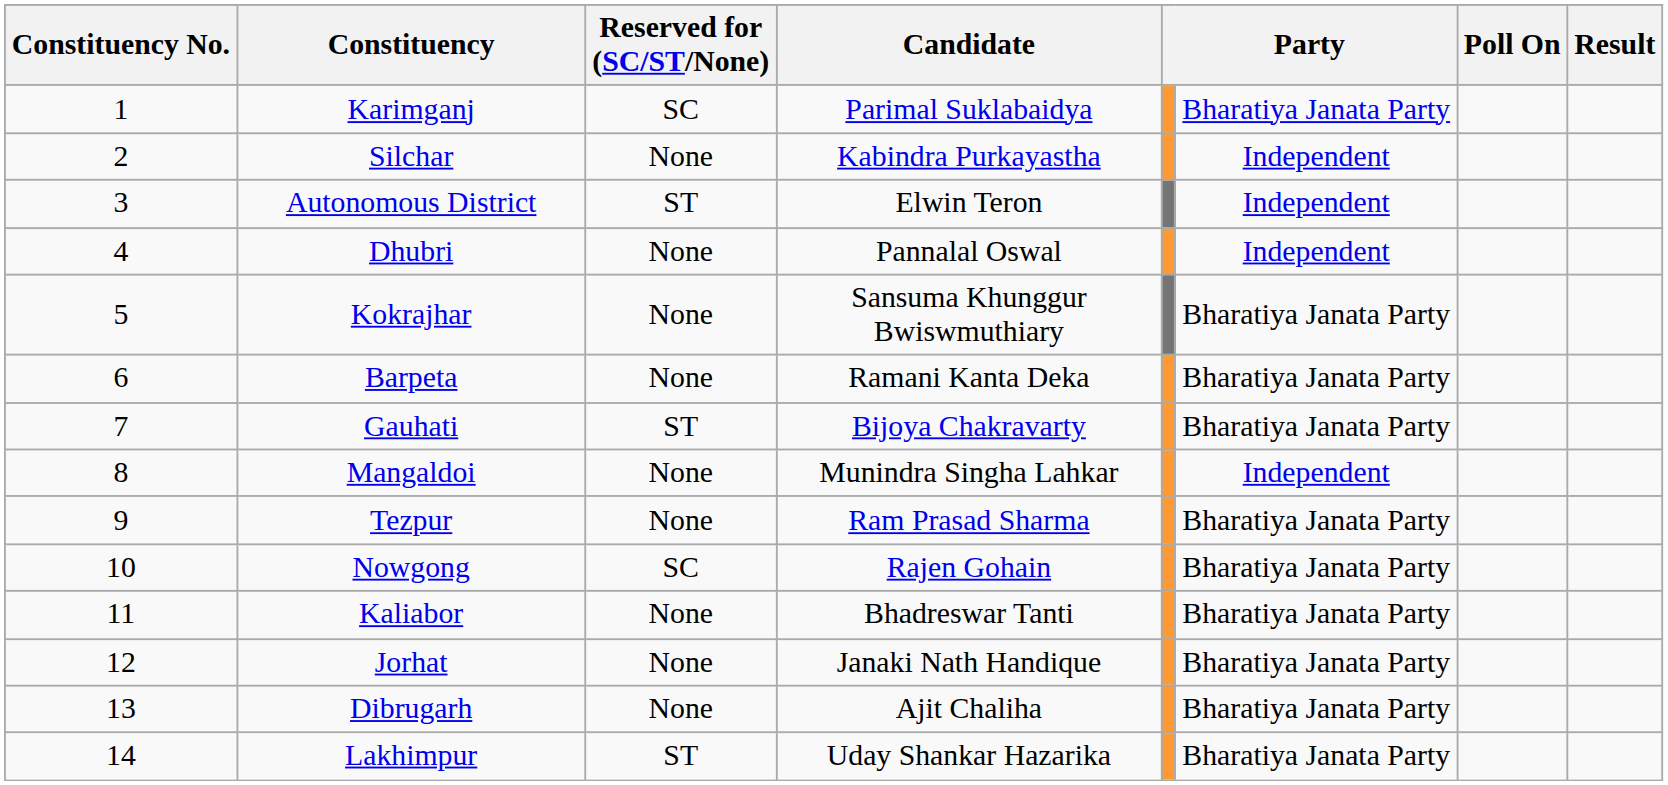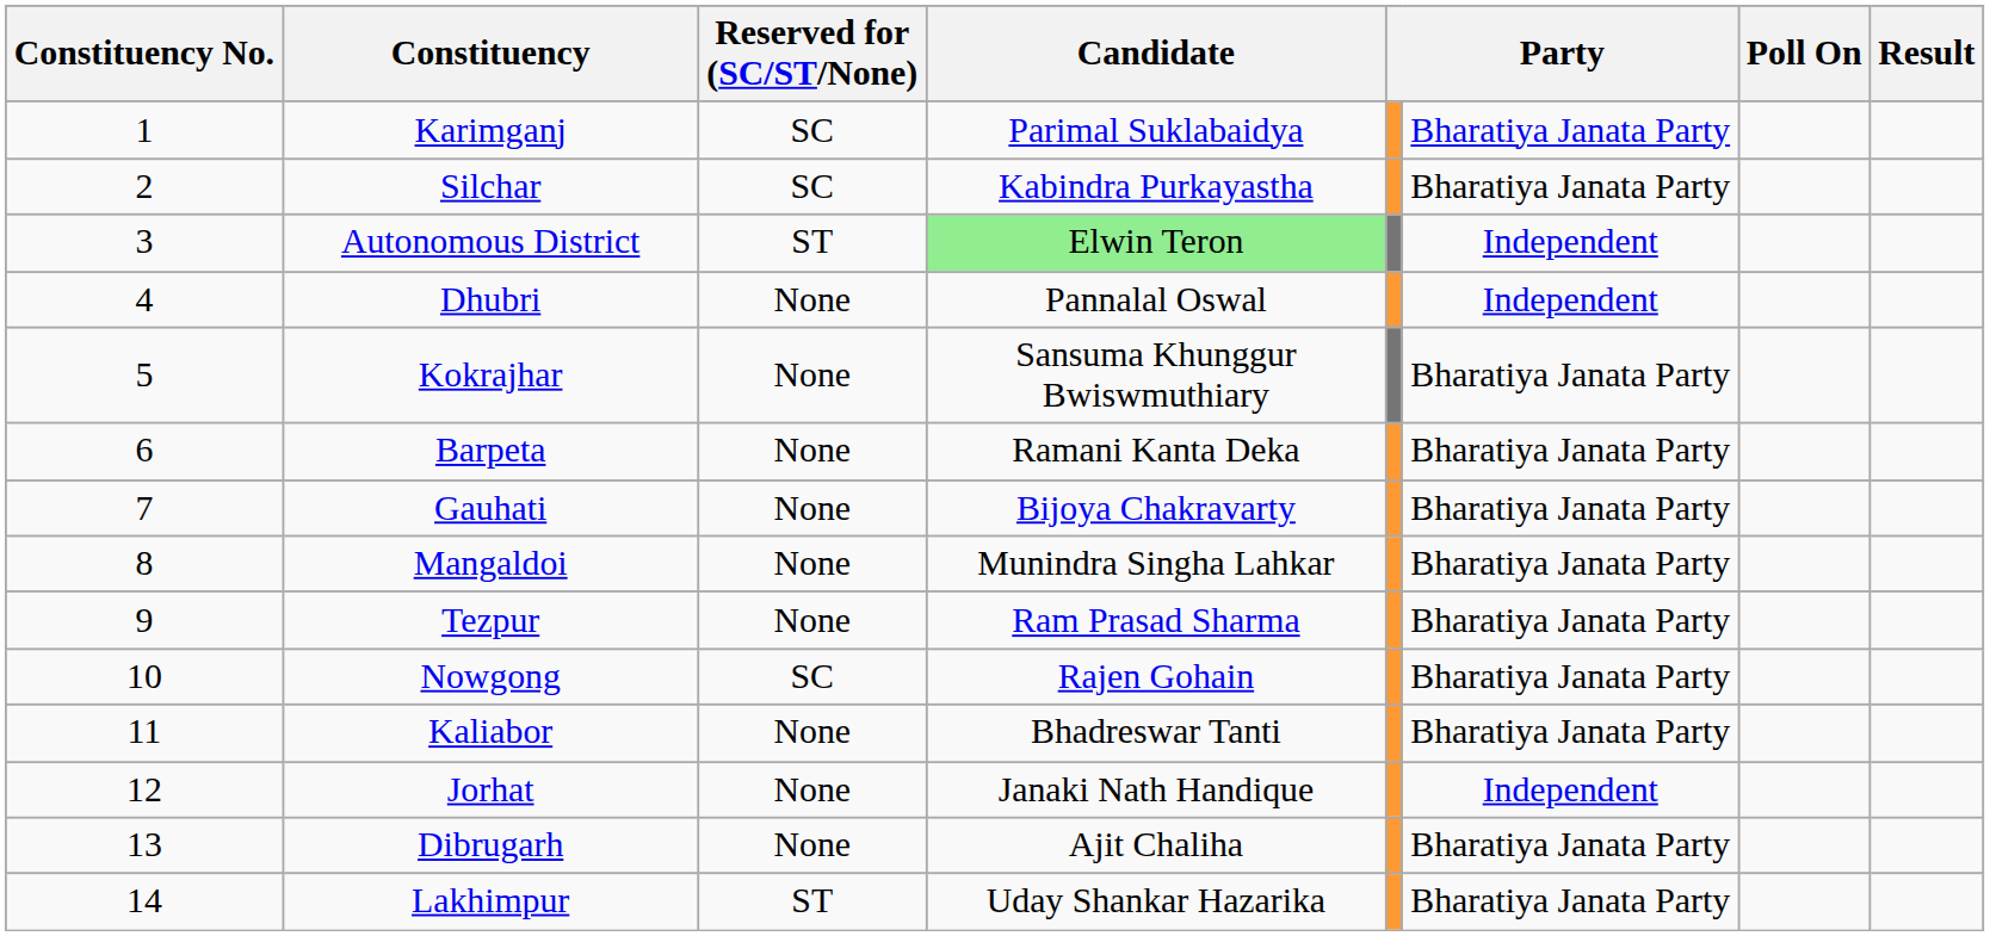 <table class="wikitable sortable" style="text-align:center">
 <tr>
 <th>Constituency No.</th>
 <th style="width:180px;">Constituency</th>
 <th>Reserved for<br>(<a href='#'>SC/ST</a>/None)</th>
 <th style="width:200px;">Candidate</th>
 <th colspan="2">Party</th>
 <th>Poll On</th>
 <th>Result</th>
 </tr>
 <tr>
 <td style="text-align:center;">1</td>
 <td><a href='#'>Karimganj</a></td>
 <td>SC</td>
 <td><a href='#'>Parimal Suklabaidya</a></td>
 <td bgcolor=#FF9933></td>
 <td><a href='#'>Bharatiya Janata Party</a></td>
 <td></td>
 <td></td>
 </tr>
 <tr>
 <td style="text-align:center;">2</td>
 <td><a href='#'>Silchar</a></td>
-<td>None</td>
+<td>SC</td>
 <td><a href='#'>Kabindra Purkayastha</a></td>
 <td bgcolor=#FF9933></td>
-<td><a href='#'>Independent</a></td>
+<td>Bharatiya Janata Party</td>
 <td></td>
 <td></td>
 </tr>
 <tr>
 <td style="text-align:center;">3</td>
 <td><a href='#'>Autonomous District</a></td>
 <td>ST</td>
-<td>Elwin Teron</td>
+<td style="background: lightgreen;">Elwin Teron</td>
 <td bgcolor=#757575></td>
 <td><a href='#'>Independent</a></td>
 <td></td>
 <td></td>
 </tr>
 <tr>
 <td style="text-align:center;">4</td>
 <td><a href='#'>Dhubri</a></td>
 <td>None</td>
 <td>Pannalal Oswal</td>
 <td bgcolor=#FF9933></td>
 <td><a href='#'>Independent</a></td>
 <td></td>
 <td></td>
 </tr>
 <tr>
 <td style="text-align:center;">5</td>
 <td><a href='#'>Kokrajhar</a></td>
 <td>None</td>
 <td>Sansuma Khunggur Bwiswmuthiary</td>
 <td bgcolor=#757575></td>
 <td>Bharatiya Janata Party</td>
 <td></td>
 <td></td>
 </tr>
 <tr>
 <td style="text-align:center;">6</td>
 <td><a href='#'>Barpeta</a></td>
 <td>None</td>
 <td>Ramani Kanta Deka</td>
 <td bgcolor=#FF9933></td>
 <td>Bharatiya Janata Party</td>
 <td></td>
 <td></td>
 </tr>
 <tr>
 <td style="text-align:center;">7</td>
 <td><a href='#'>Gauhati</a></td>
-<td>ST</td>
+<td>None</td>
 <td><a href='#'>Bijoya Chakravarty</a></td>
 <td bgcolor=#FF9933></td>
 <td>Bharatiya Janata Party</td>
 <td></td>
 <td></td>
 </tr>
 <tr>
 <td style="text-align:center;">8</td>
 <td><a href='#'>Mangaldoi</a></td>
 <td>None</td>
 <td>Munindra Singha Lahkar</td>
 <td bgcolor=#FF9933></td>
-<td><a href='#'>Independent</a></td>
+<td>Bharatiya Janata Party</td>
 <td></td>
 <td></td>
 </tr>
 <tr>
 <td style="text-align:center;">9</td>
 <td><a href='#'>Tezpur</a></td>
 <td>None</td>
 <td><a href='#'>Ram Prasad Sharma</a></td>
 <td bgcolor=#FF9933></td>
 <td>Bharatiya Janata Party</td>
 <td></td>
 <td></td>
 </tr>
 <tr>
 <td style="text-align:center;">10</td>
 <td><a href='#'>Nowgong</a></td>
 <td>SC</td>
 <td><a href='#'>Rajen Gohain</a></td>
 <td bgcolor=#FF9933></td>
 <td>Bharatiya Janata Party</td>
 <td></td>
 <td></td>
 </tr>
 <tr>
 <td style="text-align:center;">11</td>
 <td><a href='#'>Kaliabor</a></td>
 <td>None</td>
 <td>Bhadreswar Tanti</td>
 <td bgcolor=#FF9933></td>
 <td>Bharatiya Janata Party</td>
 <td></td>
 <td></td>
 </tr>
 <tr>
 <td style="text-align:center;">12</td>
 <td><a href='#'>Jorhat</a></td>
 <td>None</td>
 <td>Janaki Nath Handique</td>
 <td bgcolor=#FF9933></td>
-<td>Bharatiya Janata Party</td>
+<td><a href='#'>Independent</a></td>
 <td></td>
 <td></td>
 </tr>
 <tr>
 <td style="text-align:center;">13</td>
 <td><a href='#'>Dibrugarh</a></td>
 <td>None</td>
 <td>Ajit Chaliha</td>
 <td bgcolor=#FF9933></td>
 <td>Bharatiya Janata Party</td>
 <td></td>
 <td></td>
 </tr>
 <tr>
 <td style="text-align:center;">14</td>
 <td><a href='#'>Lakhimpur</a></td>
 <td>ST</td>
 <td>Uday Shankar Hazarika</td>
 <td bgcolor=#FF9933></td>
 <td>Bharatiya Janata Party</td>
 <td></td>
 <td></td>
 </tr>
 </table>
